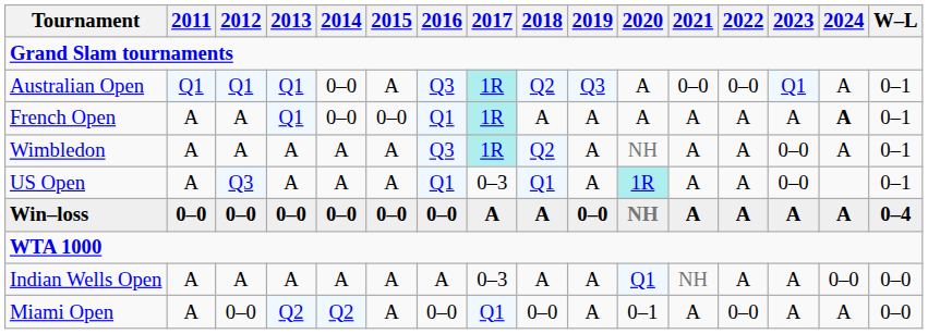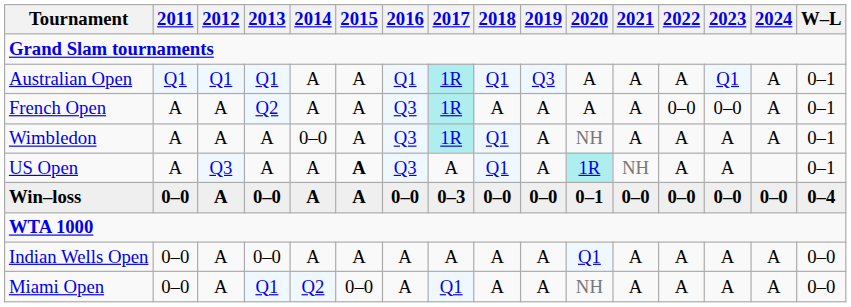 <table class="wikitable" style=text-align:center;>
 <tr>
 <th>Tournament</th>
 <th><a href='#'>2011</a></th>
 <th><a href='#'>2012</a></th>
 <th><a href='#'>2013</a></th>
 <th><a href='#'>2014</a></th>
 <th><a href='#'>2015</a></th>
 <th><a href='#'>2016</a></th>
 <th><a href='#'>2017</a></th>
 <th><a href='#'>2018</a></th>
 <th><a href='#'>2019</a></th>
 <th><a href='#'>2020</a></th>
 <th><a href='#'>2021</a></th>
 <th><a href='#'>2022</a></th>
 <th><a href='#'>2023</a></th>
 <th><a href='#'>2024</a></th>
 <th>W–L</th>
 </tr>
 <tr>
 <td colspan="17" align="left"><strong><a href='#'>Grand Slam tournaments</a></strong></td>
 </tr>
 <tr>
 <td align=left><a href='#'>Australian Open</a></td>
 <td bgcolor=f0f8ff><a href='#'>Q1</a></td>
 <td bgcolor=f0f8ff><a href='#'>Q1</a></td>
 <td bgcolor=f0f8ff><a href='#'>Q1</a></td>
-<td>0–0</td>
 <td>A</td>
-<td bgcolor=f0f8ff><a href='#'>Q3</a></td>
+<td>A</td>
+<td bgcolor=f0f8ff><a href='#'>Q1</a></td>
 <td bgcolor=afeeee><a href='#'>1R</a></td>
-<td bgcolor=f0f8ff><a href='#'>Q2</a></td>
+<td bgcolor=f0f8ff><a href='#'>Q1</a></td>
 <td bgcolor=f0f8ff><a href='#'>Q3</a></td>
 <td>A</td>
-<td>0–0</td>
-<td>0–0</td>
+<td>A</td>
+<td>A</td>
 <td bgcolor=f0f8ff><a href='#'>Q1</a></td>
 <td>A</td>
 <td>0–1</td>
 </tr>
 <tr>
 <td align=left><a href='#'>French Open</a></td>
 <td>A</td>
 <td>A</td>
-<td bgcolor=f0f8ff><a href='#'>Q1</a></td>
-<td>0–0</td>
-<td>0–0</td>
-<td bgcolor=f0f8ff><a href='#'>Q1</a></td>
+<td bgcolor=f0f8ff><a href='#'>Q2</a></td>
+<td>A</td>
+<td>A</td>
+<td bgcolor=f0f8ff><a href='#'>Q3</a></td>
 <td bgcolor=afeeee><a href='#'>1R</a></td>
 <td>A</td>
 <td>A</td>
 <td>A</td>
 <td>A</td>
+<td>0–0</td>
+<td>0–0</td>
 <td>A</td>
-<td>A</td>
-<td><strong>A</strong></td>
 <td>0–1</td>
 </tr>
 <tr>
 <td align=left><a href='#'>Wimbledon</a></td>
 <td>A</td>
 <td>A</td>
 <td>A</td>
-<td>A</td>
+<td>0–0</td>
 <td>A</td>
 <td bgcolor=f0f8ff><a href='#'>Q3</a></td>
 <td bgcolor=afeeee><a href='#'>1R</a></td>
-<td bgcolor=f0f8ff><a href='#'>Q2</a></td>
+<td bgcolor=f0f8ff><a href='#'>Q1</a></td>
 <td>A</td>
 <td style=color:#767676;>NH</td>
 <td>A</td>
 <td>A</td>
-<td>0–0</td>
+<td>A</td>
 <td>A</td>
 <td>0–1</td>
 </tr>
 <tr>
 <td align=left><a href='#'>US Open</a></td>
 <td>A</td>
 <td bgcolor=f0f8ff><a href='#'>Q3</a></td>
 <td>A</td>
 <td>A</td>
+<td><strong>A</strong></td>
+<td bgcolor=f0f8ff><a href='#'>Q3</a></td>
 <td>A</td>
-<td bgcolor=f0f8ff><a href='#'>Q1</a></td>
-<td>0–3</td>
 <td bgcolor=f0f8ff><a href='#'>Q1</a></td>
 <td>A</td>
 <td bgcolor=afeeee><a href='#'>1R</a></td>
+<td style=color:#767676;>NH</td>
 <td>A</td>
 <td>A</td>
-<td>0–0</td>
 <td></td>
 <td>0–1</td>
 </tr>
 <tr style=font-weight:bold;background:#efefef;>
 <td align=left>Win–loss</td>
 <td>0–0</td>
+<td>A</td>
+<td>0–0</td>
+<td>A</td>
+<td>A</td>
+<td>0–0</td>
+<td>0–3</td>
+<td>0–0</td>
+<td>0–0</td>
+<td>0–1</td>
 <td>0–0</td>
 <td>0–0</td>
 <td>0–0</td>
 <td>0–0</td>
-<td>0–0</td>
-<td>A</td>
-<td>A</td>
-<td>0–0</td>
-<td style=color:#767676;>NH</td>
-<td>A</td>
-<td>A</td>
-<td>A</td>
-<td>A</td>
 <td>0–4</td>
 </tr>
 <tr>
 <td colspan="17" align="left"><strong><a href='#'>WTA 1000</a></strong></td>
 </tr>
 <tr>
 <td align=left><a href='#'>Indian Wells Open</a></td>
+<td>0–0</td>
+<td>A</td>
+<td>0–0</td>
 <td>A</td>
 <td>A</td>
 <td>A</td>
 <td>A</td>
 <td>A</td>
 <td>A</td>
-<td>0–3</td>
+<td bgcolor=f0f8ff><a href='#'>Q1</a></td>
 <td>A</td>
 <td>A</td>
-<td bgcolor=f0f8ff><a href='#'>Q1</a></td>
-<td style=color:#767676;>NH</td>
 <td>A</td>
 <td>A</td>
-<td>0–0</td>
 <td>0–0</td>
 </tr>
 <tr>
 <td align=left><a href='#'>Miami Open</a></td>
-<td>A</td>
-<td>0–0</td>
-<td bgcolor=f0f8ff><a href='#'>Q2</a></td>
-<td bgcolor=f0f8ff><a href='#'>Q2</a></td>
-<td>A</td>
-<td>0–0</td>
-<td bgcolor=f0f8ff><a href='#'>Q1</a></td>
 <td>0–0</td>
 <td>A</td>
-<td>0–1</td>
+<td bgcolor=f0f8ff><a href='#'>Q1</a></td>
+<td bgcolor=f0f8ff><a href='#'>Q2</a></td>
+<td>0–0</td>
 <td>A</td>
-<td>0–0</td>
+<td bgcolor=f0f8ff><a href='#'>Q1</a></td>
+<td>A</td>
+<td>A</td>
+<td style=color:#767676;>NH</td>
+<td>A</td>
+<td>A</td>
 <td>A</td>
 <td>A</td>
 <td>0–0</td>
 </tr>
 </table>
